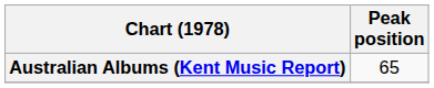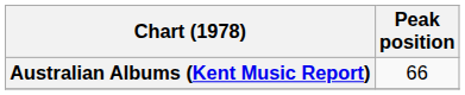 <table class="wikitable sortable plainrowheaders" style="text-align:center">
 <tr>
 <th scope="col">Chart (1978)</th>
 <th scope="col">Peak<br>position</th>
 </tr>
 <tr>
 <th scope="row">Australian Albums (<a href='#'>Kent Music Report</a>)</th>
-<td>65</td>
+<td>66</td>
 </tr>
 <tr>
 </tr>
 <tr>
 </tr>
 </table>
